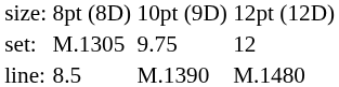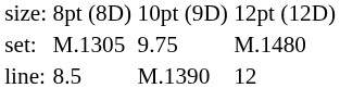 <table style="margin-left:40px;">
 <tr>
 <td>size:</td>
 <td>8pt (8D)</td>
 <td>10pt (9D)</td>
 <td>12pt (12D)</td>
 </tr>
 <tr>
 <td>set:</td>
 <td>M.1305</td>
 <td>9.75</td>
-<td>12</td>
+<td>M.1480</td>
 </tr>
 <tr>
 <td>line:</td>
 <td>8.5</td>
 <td>M.1390</td>
-<td>M.1480</td>
+<td>12</td>
 </tr>
 </table>
